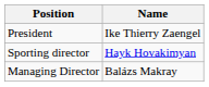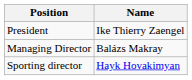 <table class="wikitable">
 <tr>
 <th>Position</th>
 <th>Name</th>
 </tr>
 <tr>
 <td>President</td>
 <td> Ike Thierry Zaengel</td>
 </tr>
 <tr>
+<td>Managing Director</td>
+<td> Balázs Makray</td>
+</tr>
+<tr>
 <td>Sporting director</td>
 <td><a href='#'>Hayk Hovakimyan</a></td>
 </tr>
-<tr>
-<td>Managing Director</td>
-<td> Balázs Makray</td>
-</tr>
 </table>
